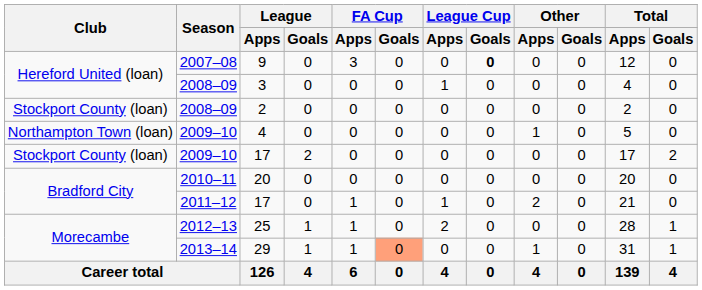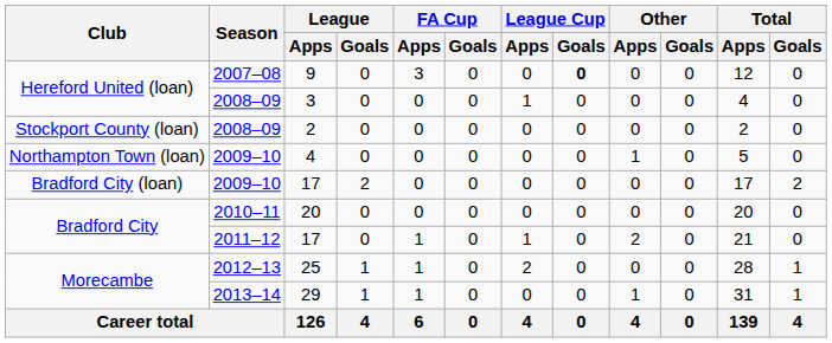 <table class="wikitable" style="text-align:center">
 <tr>
 <th rowspan="2">Club</th>
 <th rowspan="2">Season</th>
 <th colspan="2">League</th>
 <th colspan="2"><a href='#'>FA Cup</a></th>
 <th colspan="2"><a href='#'>League Cup</a></th>
 <th colspan="2">Other</th>
 <th colspan="2">Total</th>
 </tr>
 <tr>
 <th>Apps</th>
 <th>Goals</th>
 <th>Apps</th>
 <th>Goals</th>
 <th>Apps</th>
 <th>Goals</th>
 <th>Apps</th>
 <th>Goals</th>
 <th>Apps</th>
 <th>Goals</th>
 </tr>
 <tr>
 <td rowspan="2"><a href='#'>Hereford United</a> (loan)</td>
 <td><a href='#'>2007–08</a></td>
 <td>9</td>
 <td>0</td>
 <td>3</td>
 <td>0</td>
 <td>0</td>
 <td><strong>0</strong></td>
 <td>0</td>
 <td>0</td>
 <td>12</td>
 <td>0</td>
 </tr>
 <tr>
 <td><a href='#'>2008–09</a></td>
 <td>3</td>
 <td>0</td>
 <td>0</td>
 <td>0</td>
 <td>1</td>
 <td>0</td>
 <td>0</td>
 <td>0</td>
 <td>4</td>
 <td>0</td>
 </tr>
 <tr>
 <td><a href='#'>Stockport County</a> (loan)</td>
 <td><a href='#'>2008–09</a></td>
 <td>2</td>
 <td>0</td>
 <td>0</td>
 <td>0</td>
 <td>0</td>
 <td>0</td>
 <td>0</td>
 <td>0</td>
 <td>2</td>
 <td>0</td>
 </tr>
 <tr>
 <td><a href='#'>Northampton Town</a> (loan)</td>
 <td><a href='#'>2009–10</a></td>
 <td>4</td>
 <td>0</td>
 <td>0</td>
 <td>0</td>
 <td>0</td>
 <td>0</td>
 <td>1</td>
 <td>0</td>
 <td>5</td>
 <td>0</td>
 </tr>
 <tr>
-<td><a href='#'>Stockport County</a> (loan)</td>
+<td><a href='#'>Bradford City</a> (loan)</td>
 <td><a href='#'>2009–10</a></td>
 <td>17</td>
 <td>2</td>
 <td>0</td>
 <td>0</td>
 <td>0</td>
 <td>0</td>
 <td>0</td>
 <td>0</td>
 <td>17</td>
 <td>2</td>
 </tr>
 <tr>
 <td rowspan="2"><a href='#'>Bradford City</a></td>
 <td><a href='#'>2010–11</a></td>
 <td>20</td>
 <td>0</td>
 <td>0</td>
 <td>0</td>
 <td>0</td>
 <td>0</td>
 <td>0</td>
 <td>0</td>
 <td>20</td>
 <td>0</td>
 </tr>
 <tr>
 <td><a href='#'>2011–12</a></td>
 <td>17</td>
 <td>0</td>
 <td>1</td>
 <td>0</td>
 <td>1</td>
 <td>0</td>
 <td>2</td>
 <td>0</td>
 <td>21</td>
 <td>0</td>
 </tr>
 <tr>
 <td rowspan="2"><a href='#'>Morecambe</a></td>
 <td><a href='#'>2012–13</a></td>
 <td>25</td>
 <td>1</td>
 <td>1</td>
 <td>0</td>
 <td>2</td>
 <td>0</td>
 <td>0</td>
 <td>0</td>
 <td>28</td>
 <td>1</td>
 </tr>
 <tr>
 <td><a href='#'>2013–14</a></td>
 <td>29</td>
 <td>1</td>
 <td>1</td>
-<td style="background: lightsalmon;">0</td>
+<td>0</td>
 <td>0</td>
 <td>0</td>
 <td>1</td>
 <td>0</td>
 <td>31</td>
 <td>1</td>
 </tr>
 <tr>
 <th colspan="2">Career total</th>
 <th>126</th>
 <th>4</th>
 <th>6</th>
 <th>0</th>
 <th>4</th>
 <th>0</th>
 <th>4</th>
 <th>0</th>
 <th>139</th>
 <th>4</th>
 </tr>
 </table>
